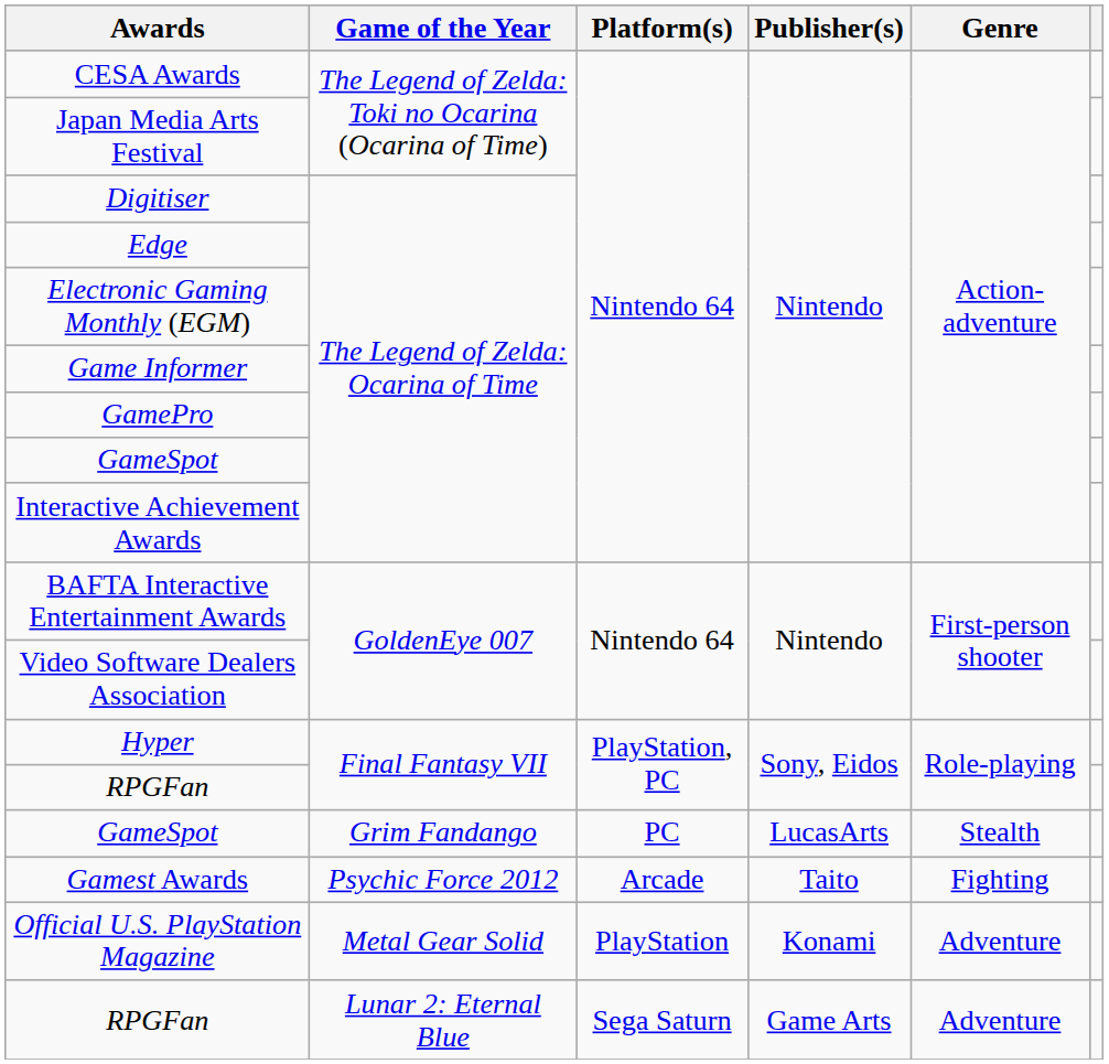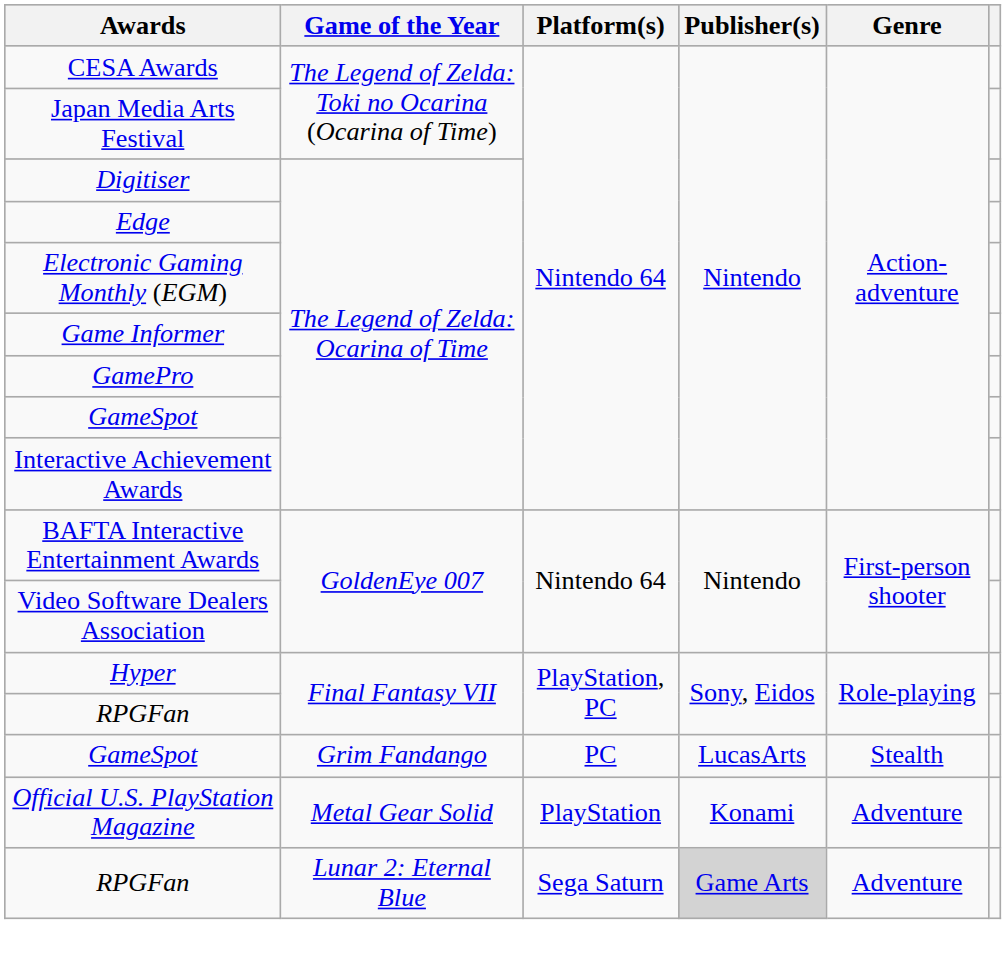 <table class="wikitable sortable" style="text-align:center;">
 <tr>
 <th>Awards</th>
 <th><a href='#'>Game of the Year</a></th>
 <th>Platform(s)</th>
 <th>Publisher(s)</th>
 <th>Genre</th>
 <th class="unsortable"></th>
 </tr>
 <tr>
 <td><a href='#'>CESA Awards</a></td>
 <td rowspan="2"><em><a href='#'>The Legend of Zelda: Toki no Ocarina</a></em> <br> (<em>Ocarina of Time</em>)</td>
 <td rowspan="9"><a href='#'>Nintendo 64</a></td>
 <td rowspan="9"><a href='#'>Nintendo</a></td>
 <td rowspan="9"><a href='#'>Action-adventure</a></td>
 <td></td>
 </tr>
 <tr>
 <td><a href='#'>Japan Media Arts Festival</a></td>
 <td></td>
 </tr>
 <tr>
 <td><em><a href='#'>Digitiser</a></em></td>
 <td rowspan="7"><em><a href='#'>The Legend of Zelda: Ocarina of Time</a></em></td>
 <td></td>
 </tr>
 <tr>
 <td><em><a href='#'>Edge</a></em></td>
 <td></td>
 </tr>
 <tr>
 <td><em><a href='#'>Electronic Gaming Monthly</a></em> (<em>EGM</em>)</td>
 <td></td>
 </tr>
 <tr>
 <td><em><a href='#'>Game Informer</a></em></td>
 <td></td>
 </tr>
 <tr>
 <td><em><a href='#'>GamePro</a></em></td>
 <td></td>
 </tr>
 <tr>
 <td><em><a href='#'>GameSpot</a></em></td>
 <td></td>
 </tr>
 <tr>
 <td><a href='#'>Interactive Achievement Awards</a></td>
 <td></td>
 </tr>
 <tr>
 <td><a href='#'>BAFTA Interactive Entertainment Awards</a></td>
 <td rowspan="2"><em><a href='#'>GoldenEye 007</a></em></td>
 <td rowspan="2">Nintendo 64</td>
 <td rowspan="2">Nintendo</td>
 <td rowspan="2"><a href='#'>First-person shooter</a></td>
 <td></td>
 </tr>
 <tr>
 <td><a href='#'>Video Software Dealers Association</a></td>
 <td></td>
 </tr>
 <tr>
 <td><em><a href='#'>Hyper</a></em></td>
 <td rowspan="2"><em><a href='#'>Final Fantasy VII</a></em></td>
 <td rowspan="2"><a href='#'>PlayStation</a>, <a href='#'>PC</a></td>
 <td rowspan="2"><a href='#'>Sony</a>, <a href='#'>Eidos</a></td>
 <td rowspan="2"><a href='#'>Role-playing</a></td>
 <td></td>
 </tr>
 <tr>
 <td><em>RPGFan</em></td>
 <td></td>
 </tr>
 <tr>
 <td><em><a href='#'>GameSpot</a></em></td>
 <td><em><a href='#'>Grim Fandango</a></em></td>
 <td><a href='#'>PC</a></td>
 <td><a href='#'>LucasArts</a></td>
 <td><a href='#'>Stealth</a></td>
 <td></td>
 </tr>
 <tr>
-<td><a href='#'><em>Gamest</em> Awards</a></td>
-<td><em><a href='#'>Psychic Force 2012</a></em></td>
-<td><a href='#'>Arcade</a></td>
-<td><a href='#'>Taito</a></td>
-<td><a href='#'>Fighting</a></td>
-<td></td>
-</tr>
-<tr>
 <td><em><a href='#'>Official U.S. PlayStation Magazine</a></em></td>
 <td><em><a href='#'>Metal Gear Solid</a></em></td>
 <td><a href='#'>PlayStation</a></td>
 <td><a href='#'>Konami</a></td>
 <td><a href='#'>Adventure</a></td>
 <td></td>
 </tr>
 <tr>
 <td><em>RPGFan</em></td>
 <td><em><a href='#'>Lunar 2: Eternal Blue</a></em></td>
 <td><a href='#'>Sega Saturn</a></td>
-<td><a href='#'>Game Arts</a></td>
+<td style="background: lightgrey;"><a href='#'>Game Arts</a></td>
 <td><a href='#'>Adventure</a></td>
 <td></td>
 </tr>
 </table>
